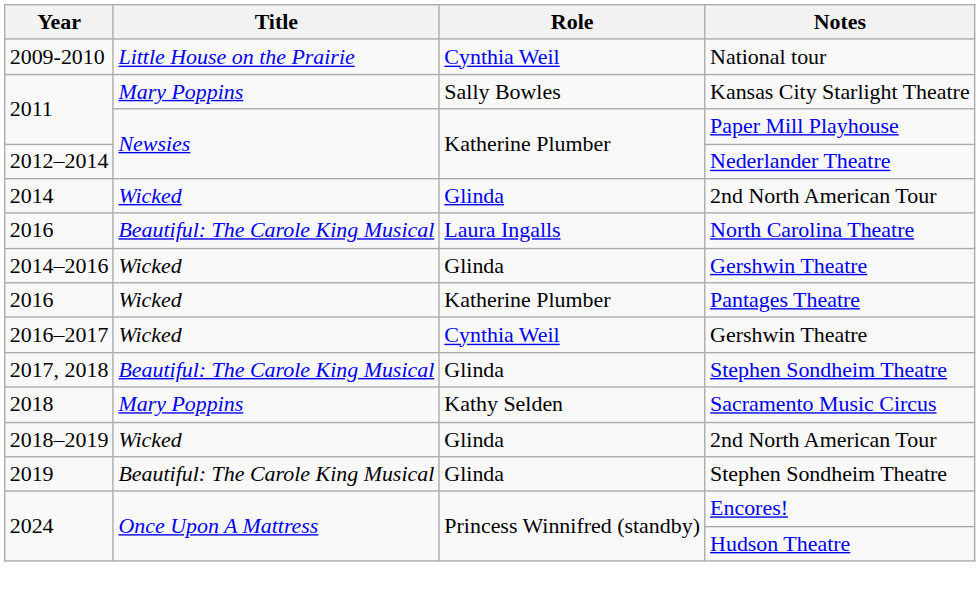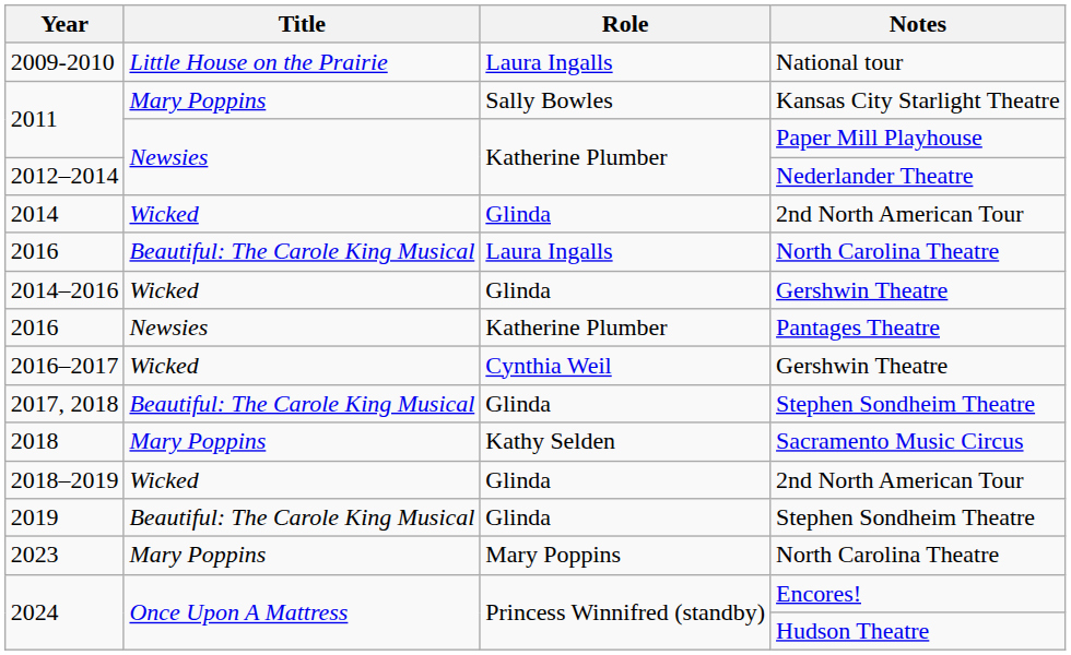 <table class="wikitable sortable">
 <tr>
 <th>Year</th>
 <th>Title</th>
 <th>Role</th>
 <th class="unsortable">Notes</th>
 </tr>
 <tr>
 <td>2009-2010</td>
 <td><em><a href='#'>Little House on the Prairie</a></em></td>
-<td><a href='#'>Cynthia Weil</a></td>
+<td><a href='#'>Laura Ingalls</a></td>
 <td>National tour</td>
 </tr>
 <tr>
 <td rowspan=2>2011</td>
 <td><em><a href='#'>Mary Poppins</a></em></td>
 <td>Sally Bowles</td>
 <td>Kansas City Starlight Theatre</td>
 </tr>
 <tr>
 <td rowspan=2><em><a href='#'>Newsies</a></em></td>
 <td rowspan=2>Katherine Plumber</td>
 <td><a href='#'>Paper Mill Playhouse</a></td>
 </tr>
 <tr>
 <td>2012–2014</td>
 <td><a href='#'>Nederlander Theatre</a></td>
 </tr>
 <tr>
 <td>2014</td>
 <td><em><a href='#'>Wicked</a></em></td>
 <td><a href='#'>Glinda</a></td>
 <td>2nd North American Tour</td>
 </tr>
 <tr>
 <td>2016</td>
 <td><em><a href='#'>Beautiful: The Carole King Musical</a></em></td>
 <td><a href='#'>Laura Ingalls</a></td>
 <td><a href='#'>North Carolina Theatre</a></td>
 </tr>
 <tr>
 <td>2014–2016</td>
 <td><em>Wicked</em></td>
 <td>Glinda</td>
 <td><a href='#'>Gershwin Theatre</a></td>
 </tr>
 <tr>
 <td>2016</td>
-<td><em>Wicked</em></td>
+<td><em>Newsies</em></td>
 <td>Katherine Plumber</td>
 <td><a href='#'>Pantages Theatre</a></td>
 </tr>
 <tr>
 <td>2016–2017</td>
 <td><em>Wicked</em></td>
 <td><a href='#'>Cynthia Weil</a></td>
 <td>Gershwin Theatre</td>
 </tr>
 <tr>
 <td>2017, 2018</td>
 <td><em><a href='#'>Beautiful: The Carole King Musical</a></em></td>
 <td>Glinda</td>
 <td><a href='#'>Stephen Sondheim Theatre</a></td>
 </tr>
 <tr>
 <td>2018</td>
 <td><em><a href='#'>Mary Poppins</a></em></td>
 <td>Kathy Selden</td>
 <td><a href='#'>Sacramento Music Circus</a></td>
 </tr>
 <tr>
 <td>2018–2019</td>
 <td><em>Wicked</em></td>
 <td>Glinda</td>
 <td>2nd North American Tour</td>
 </tr>
 <tr>
 <td>2019</td>
 <td><em>Beautiful: The Carole King Musical</em></td>
 <td>Glinda</td>
 <td>Stephen Sondheim Theatre</td>
 </tr>
 <tr>
+<td>2023</td>
+<td><em>Mary Poppins</em></td>
+<td>Mary Poppins</td>
+<td>North Carolina Theatre</td>
+</tr>
+<tr>
 <td rowspan=2>2024</td>
 <td rowspan=2><a href='#'><em>Once Upon A Mattress</em></a></td>
 <td rowspan=2>Princess Winnifred (standby)</td>
 <td><a href='#'>Encores!</a></td>
 </tr>
 <tr>
 <td><a href='#'>Hudson Theatre</a></td>
 </tr>
 </table>
